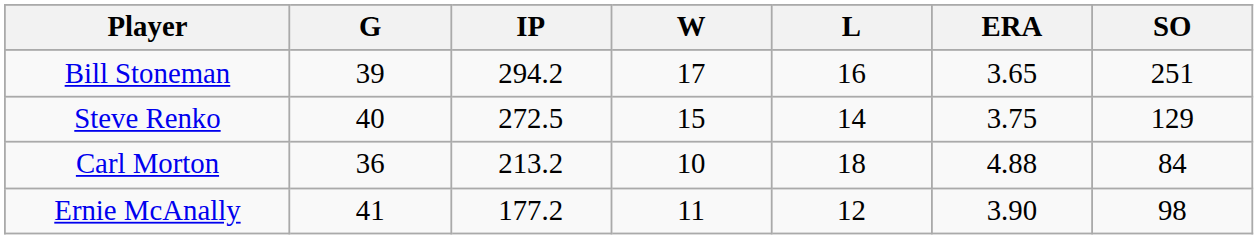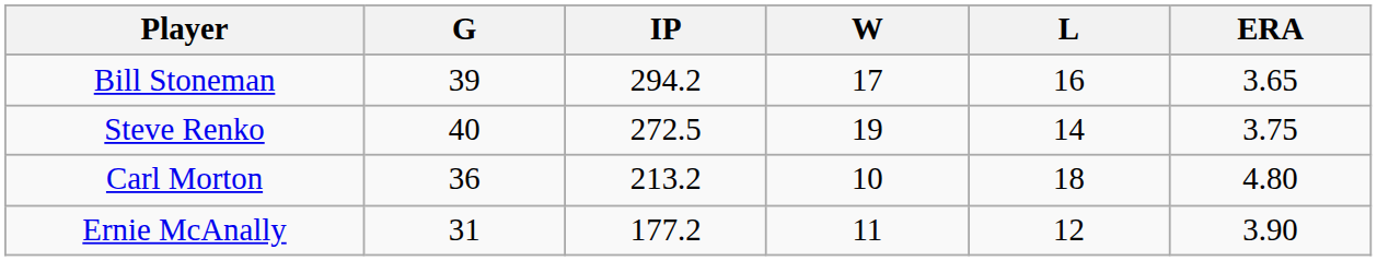 <table class="wikitable sortable">
 <tr>
 <th bgcolor="#DDDDFF" width="16%">Player</th>
 <th bgcolor="#DDDDFF" width="9%">G</th>
 <th bgcolor="#DDDDFF" width="9%">IP</th>
 <th bgcolor="#DDDDFF" width="9%">W</th>
 <th bgcolor="#DDDDFF" width="9%">L</th>
 <th bgcolor="#DDDDFF" width="9%">ERA</th>
-<th bgcolor="#DDDDFF" width="9%">SO</th>
 </tr>
 <tr align="center">
 <td><a href='#'>Bill Stoneman</a></td>
 <td>39</td>
 <td>294.2</td>
 <td>17</td>
 <td>16</td>
 <td>3.65</td>
-<td>251</td>
 </tr>
 <tr align=center>
 <td><a href='#'>Steve Renko</a></td>
 <td>40</td>
 <td>272.5</td>
-<td>15</td>
+<td>19</td>
 <td>14</td>
 <td>3.75</td>
-<td>129</td>
 </tr>
 <tr align=center>
 <td><a href='#'>Carl Morton</a></td>
 <td>36</td>
 <td>213.2</td>
 <td>10</td>
 <td>18</td>
-<td>4.88</td>
-<td>84</td>
+<td>4.80</td>
 </tr>
 <tr align=center>
 <td><a href='#'>Ernie McAnally</a></td>
-<td>41</td>
+<td>31</td>
 <td>177.2</td>
 <td>11</td>
 <td>12</td>
 <td>3.90</td>
-<td>98</td>
 </tr>
 </table>
